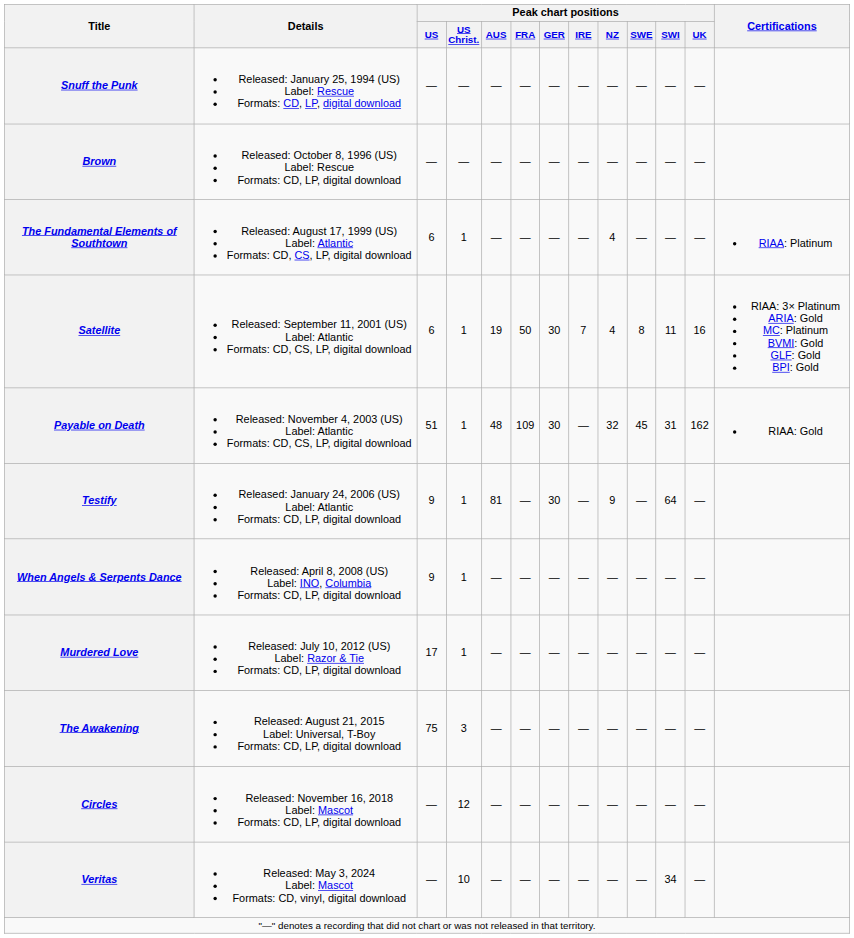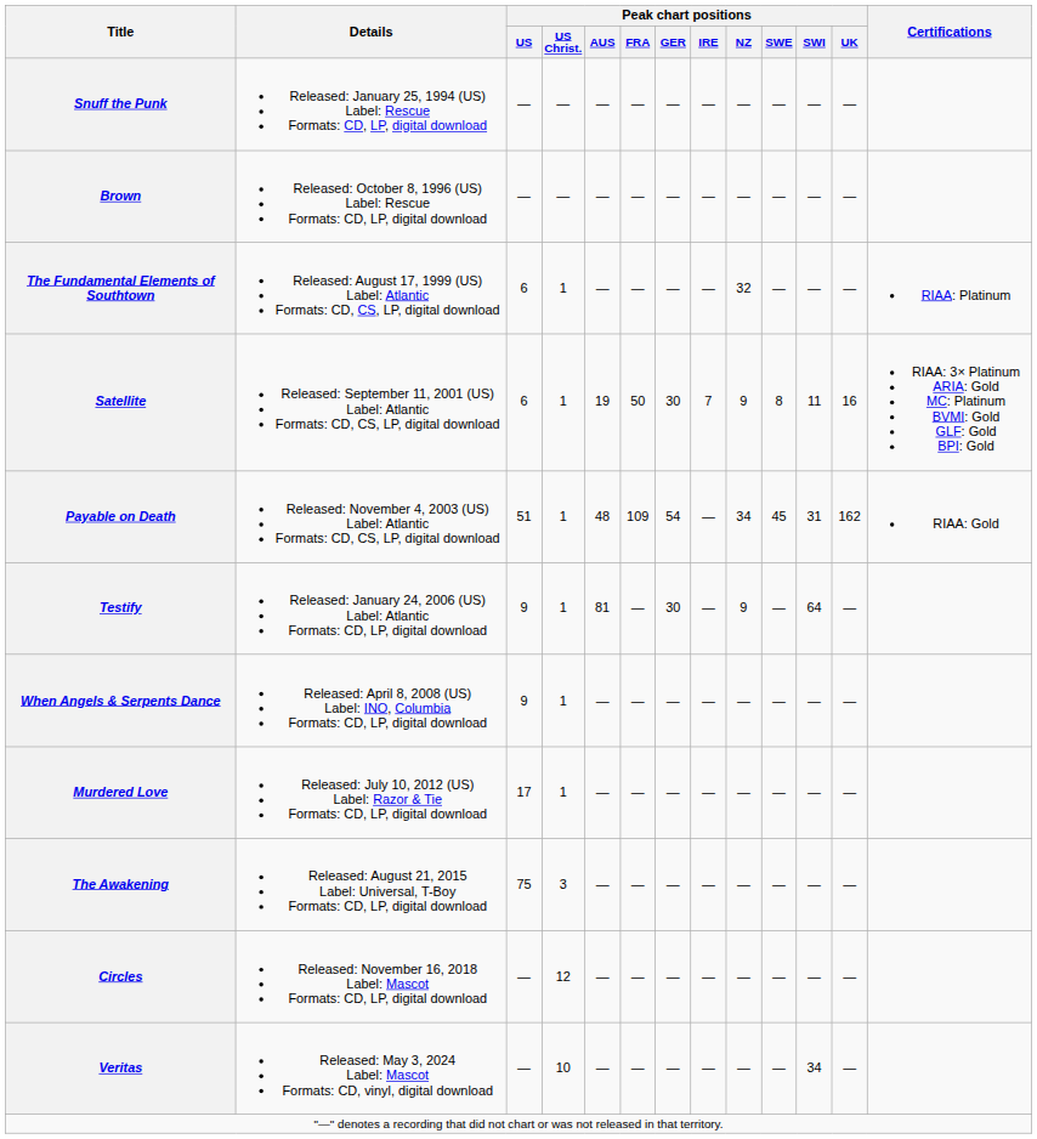 <table class="wikitable plainrowheaders" style="text-align:center;">
 <tr>
 <th scope="col" rowspan="2" style="width:17em;">Title</th>
 <th scope="col" rowspan="2" style="width:20em;">Details</th>
 <th scope="col" colspan="10">Peak chart positions</th>
 <th scope="col" rowspan="2" style="width:12em;"><a href='#'>Certifications</a></th>
 </tr>
 <tr>
 <th scope="col" style="width:2.5em;font-size:90%;"><a href='#'>US</a><br></th>
 <th scope="col" style="width:2.5em;font-size:90%;"><a href='#'>US<br>Christ.</a><br></th>
 <th scope="col" style="width:2.5em;font-size:90%;"><a href='#'>AUS</a><br></th>
 <th scope="col" style="width:2.5em;font-size:90%;"><a href='#'>FRA</a><br></th>
 <th scope="col" style="width:2.5em;font-size:90%;"><a href='#'>GER</a><br></th>
 <th scope="col" style="width:2.5em;font-size:90%;"><a href='#'>IRE</a><br></th>
 <th scope="col" style="width:2.5em;font-size:90%;"><a href='#'>NZ</a><br></th>
 <th scope="col" style="width:2.5em;font-size:90%;"><a href='#'>SWE</a><br></th>
 <th scope="col" style="width:2.5em;font-size:90%;"><a href='#'>SWI</a><br></th>
 <th scope="col" style="width:2.5em;font-size:90%;"><a href='#'>UK</a><br></th>
 </tr>
 <tr>
 <th scope="row"><em><a href='#'>Snuff the Punk</a></em></th>
 <td><br><ul><li>Released: January 25, 1994 <span>(US)</span></li><li>Label: <a href='#'>Rescue</a></li><li>Formats: <a href='#'>CD</a>, <a href='#'>LP</a>, <a href='#'>digital download</a></li></ul></td>
 <td>—</td>
 <td>—</td>
 <td>—</td>
 <td>—</td>
 <td>—</td>
 <td>—</td>
 <td>—</td>
 <td>—</td>
 <td>—</td>
 <td>—</td>
 <td></td>
 </tr>
 <tr>
 <th scope="row"><em><a href='#'>Brown</a></em></th>
 <td><br><ul><li>Released: October 8, 1996 <span>(US)</span></li><li>Label: Rescue</li><li>Formats: CD, LP, digital download</li></ul></td>
 <td>—</td>
 <td>—</td>
 <td>—</td>
 <td>—</td>
 <td>—</td>
 <td>—</td>
 <td>—</td>
 <td>—</td>
 <td>—</td>
 <td>—</td>
 <td></td>
 </tr>
 <tr>
 <th scope="row"><em><a href='#'>The Fundamental Elements of Southtown</a></em></th>
 <td><br><ul><li>Released: August 17, 1999 <span>(US)</span></li><li>Label: <a href='#'>Atlantic</a></li><li>Formats: CD, <a href='#'>CS</a>, LP, digital download</li></ul></td>
 <td>6</td>
 <td>1</td>
 <td>—</td>
 <td>—</td>
 <td>—</td>
 <td>—</td>
-<td>4</td>
+<td>32</td>
 <td>—</td>
 <td>—</td>
 <td>—</td>
 <td><br><ul><li><a href='#'>RIAA</a>: Platinum</li></ul></td>
 </tr>
 <tr>
 <th scope="row"><em><a href='#'>Satellite</a></em></th>
 <td><br><ul><li>Released: September 11, 2001 <span>(US)</span></li><li>Label: Atlantic</li><li>Formats: CD, CS, LP, digital download</li></ul></td>
 <td>6</td>
 <td>1</td>
 <td>19</td>
 <td>50</td>
 <td>30</td>
 <td>7</td>
-<td>4</td>
+<td>9</td>
 <td>8</td>
 <td>11</td>
 <td>16</td>
 <td><br><ul><li>RIAA: 3× Platinum</li><li><a href='#'>ARIA</a>: Gold</li><li><a href='#'>MC</a>: Platinum</li><li><a href='#'>BVMI</a>: Gold</li><li><a href='#'>GLF</a>: Gold</li><li><a href='#'>BPI</a>: Gold</li></ul></td>
 </tr>
 <tr>
 <th scope="row"><em><a href='#'>Payable on Death</a></em></th>
 <td><br><ul><li>Released: November 4, 2003 <span>(US)</span></li><li>Label: Atlantic</li><li>Formats: CD, CS, LP, digital download</li></ul></td>
 <td>51</td>
 <td>1</td>
 <td>48</td>
 <td>109</td>
-<td>30</td>
+<td>54</td>
 <td>—</td>
-<td>32</td>
+<td>34</td>
 <td>45</td>
 <td>31</td>
 <td>162</td>
 <td><br><ul><li>RIAA: Gold</li></ul></td>
 </tr>
 <tr>
 <th scope="row"><em><a href='#'>Testify</a></em></th>
 <td><br><ul><li>Released: January 24, 2006 <span>(US)</span></li><li>Label: Atlantic</li><li>Formats: CD, LP, digital download</li></ul></td>
 <td>9</td>
 <td>1</td>
 <td>81</td>
 <td>—</td>
 <td>30</td>
 <td>—</td>
 <td>9</td>
 <td>—</td>
 <td>64</td>
 <td>—</td>
 <td></td>
 </tr>
 <tr>
 <th scope="row"><em><a href='#'>When Angels & Serpents Dance</a></em></th>
 <td><br><ul><li>Released: April 8, 2008 <span>(US)</span></li><li>Label: <a href='#'>INO</a>, <a href='#'>Columbia</a></li><li>Formats: CD, LP, digital download</li></ul></td>
 <td>9</td>
 <td>1</td>
 <td>—</td>
 <td>—</td>
 <td>—</td>
 <td>—</td>
 <td>—</td>
 <td>—</td>
 <td>—</td>
 <td>—</td>
 <td></td>
 </tr>
 <tr>
 <th scope="row"><em><a href='#'>Murdered Love</a></em></th>
 <td><br><ul><li>Released: July 10, 2012 <span>(US)</span></li><li>Label: <a href='#'>Razor & Tie</a></li><li>Formats: CD, LP, digital download</li></ul></td>
 <td>17</td>
 <td>1</td>
 <td>—</td>
 <td>—</td>
 <td>—</td>
 <td>—</td>
 <td>—</td>
 <td>—</td>
 <td>—</td>
 <td>—</td>
 <td></td>
 </tr>
 <tr>
 <th scope="row"><em><a href='#'>The Awakening</a></em></th>
 <td><br><ul><li>Released: August 21, 2015</li><li>Label: Universal, T-Boy</li><li>Formats: CD, LP, digital download</li></ul></td>
 <td>75</td>
 <td>3</td>
 <td>—</td>
 <td>—</td>
 <td>—</td>
 <td>—</td>
 <td>—</td>
 <td>—</td>
 <td>—</td>
 <td>—</td>
 <td></td>
 </tr>
 <tr>
 <th scope="row"><em><a href='#'>Circles</a></em></th>
 <td><br><ul><li>Released: November 16, 2018</li><li>Label: <a href='#'>Mascot</a></li><li>Formats: CD, LP, digital download</li></ul></td>
 <td>—</td>
 <td>12</td>
 <td>—</td>
 <td>—</td>
 <td>—</td>
 <td>—</td>
 <td>—</td>
 <td>—</td>
 <td>—</td>
 <td>—</td>
 <td></td>
 </tr>
 <tr>
 <th scope="row"><em><a href='#'>Veritas</a></em></th>
 <td><br><ul><li>Released: May 3, 2024</li><li>Label: <a href='#'>Mascot</a></li><li>Formats: CD, vinyl, digital download</li></ul></td>
 <td>—</td>
 <td>10</td>
 <td>—</td>
 <td>—</td>
 <td>—</td>
 <td>—</td>
 <td>—</td>
 <td>—</td>
 <td>34</td>
 <td>—</td>
 <td></td>
 </tr>
 <tr>
 <td colspan="15" style="font-size:90%">"—" denotes a recording that did not chart or was not released in that territory.</td>
 </tr>
 </table>
